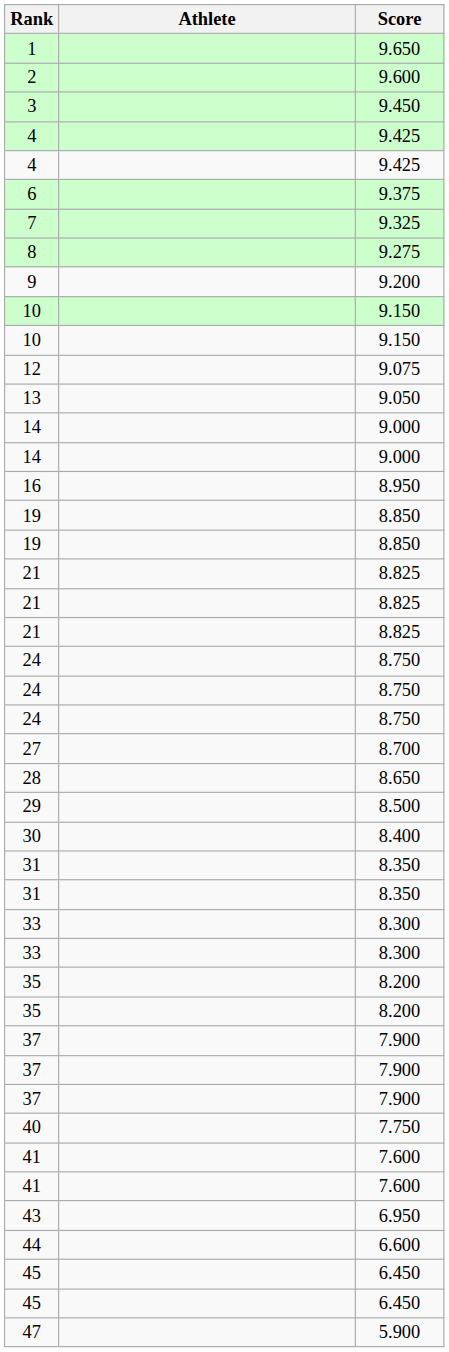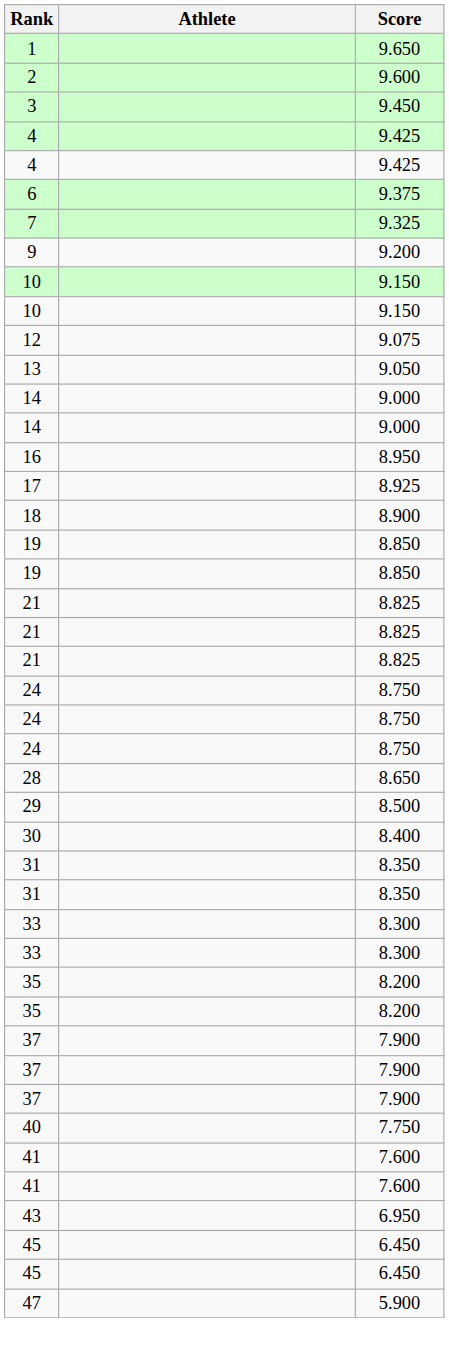 <table class=wikitable style="text-align:center">
 <tr>
 <th width=40>Rank</th>
 <th width=250>Athlete</th>
 <th width=70>Score</th>
 </tr>
 <tr bgcolor="ccffcc">
 <td>1</td>
 <td align=left></td>
 <td>9.650</td>
 </tr>
 <tr bgcolor="ccffcc">
 <td>2</td>
 <td align=left></td>
 <td>9.600</td>
 </tr>
 <tr bgcolor="ccffcc">
 <td>3</td>
 <td align=left></td>
 <td>9.450</td>
 </tr>
 <tr bgcolor="ccffcc">
 <td>4</td>
 <td align=left></td>
 <td>9.425</td>
 </tr>
 <tr>
 <td>4</td>
 <td align=left></td>
 <td>9.425</td>
 </tr>
 <tr bgcolor="ccffcc">
 <td>6</td>
 <td align=left></td>
 <td>9.375</td>
 </tr>
 <tr bgcolor="ccffcc">
 <td>7</td>
 <td align=left></td>
 <td>9.325</td>
-</tr>
-<tr bgcolor="ccffcc">
-<td>8</td>
-<td align=left></td>
-<td>9.275</td>
 </tr>
 <tr>
 <td>9</td>
 <td align=left></td>
 <td>9.200</td>
 </tr>
 <tr bgcolor="ccffcc">
 <td>10</td>
 <td align=left></td>
 <td>9.150</td>
 </tr>
 <tr>
 <td>10</td>
 <td align=left></td>
 <td>9.150</td>
 </tr>
 <tr>
 <td>12</td>
 <td align=left></td>
 <td>9.075</td>
 </tr>
 <tr>
 <td>13</td>
 <td align=left></td>
 <td>9.050</td>
 </tr>
 <tr>
 <td>14</td>
 <td align=left></td>
 <td>9.000</td>
 </tr>
 <tr>
 <td>14</td>
 <td align=left></td>
 <td>9.000</td>
 </tr>
 <tr>
 <td>16</td>
 <td align=left></td>
 <td>8.950</td>
 </tr>
 <tr>
+<td>17</td>
+<td align=left></td>
+<td>8.925</td>
+</tr>
+<tr>
+<td>18</td>
+<td align=left></td>
+<td>8.900</td>
+</tr>
+<tr>
 <td>19</td>
 <td align=left></td>
 <td>8.850</td>
 </tr>
 <tr>
 <td>19</td>
 <td align=left></td>
 <td>8.850</td>
 </tr>
 <tr>
 <td>21</td>
 <td align=left></td>
 <td>8.825</td>
 </tr>
 <tr>
 <td>21</td>
 <td align=left></td>
 <td>8.825</td>
 </tr>
 <tr>
 <td>21</td>
 <td align=left></td>
 <td>8.825</td>
 </tr>
 <tr>
 <td>24</td>
 <td align=left></td>
 <td>8.750</td>
 </tr>
 <tr>
 <td>24</td>
 <td align=left></td>
 <td>8.750</td>
 </tr>
 <tr>
 <td>24</td>
 <td align=left></td>
 <td>8.750</td>
-</tr>
-<tr>
-<td>27</td>
-<td align=left></td>
-<td>8.700</td>
 </tr>
 <tr>
 <td>28</td>
 <td align=left></td>
 <td>8.650</td>
 </tr>
 <tr>
 <td>29</td>
 <td align=left></td>
 <td>8.500</td>
 </tr>
 <tr>
 <td>30</td>
 <td align=left></td>
 <td>8.400</td>
 </tr>
 <tr>
 <td>31</td>
 <td align=left></td>
 <td>8.350</td>
 </tr>
 <tr>
 <td>31</td>
 <td align=left></td>
 <td>8.350</td>
 </tr>
 <tr>
 <td>33</td>
 <td align=left></td>
 <td>8.300</td>
 </tr>
 <tr>
 <td>33</td>
 <td align=left></td>
 <td>8.300</td>
 </tr>
 <tr>
 <td>35</td>
 <td align=left></td>
 <td>8.200</td>
 </tr>
 <tr>
 <td>35</td>
 <td align=left></td>
 <td>8.200</td>
 </tr>
 <tr>
 <td>37</td>
 <td align=left></td>
 <td>7.900</td>
 </tr>
 <tr>
 <td>37</td>
 <td align=left></td>
 <td>7.900</td>
 </tr>
 <tr>
 <td>37</td>
 <td align=left></td>
 <td>7.900</td>
 </tr>
 <tr>
 <td>40</td>
 <td align=left></td>
 <td>7.750</td>
 </tr>
 <tr>
 <td>41</td>
 <td align=left></td>
 <td>7.600</td>
 </tr>
 <tr>
 <td>41</td>
 <td align=left></td>
 <td>7.600</td>
 </tr>
 <tr>
 <td>43</td>
 <td align=left></td>
 <td>6.950</td>
 </tr>
 <tr>
-<td>44</td>
-<td align=left></td>
-<td>6.600</td>
-</tr>
-<tr>
 <td>45</td>
 <td align=left></td>
 <td>6.450</td>
 </tr>
 <tr>
 <td>45</td>
 <td align=left></td>
 <td>6.450</td>
 </tr>
 <tr>
 <td>47</td>
 <td align=left></td>
 <td>5.900</td>
 </tr>
 </table>
